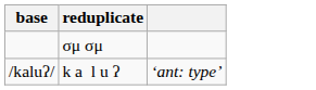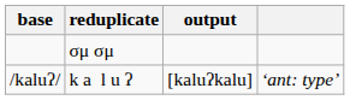 <table class="wikitable">
 <tr>
 <th>base</th>
 <th>reduplicate</th>
+<th>output</th>
 <th></th>
 </tr>
 <tr>
 <td></td>
 <td>σμ σμ</td>
 <td></td>
+<td></td>
 </tr>
 <tr>
 <td>/kaluʔ/</td>
 <td>k  a  l  u  ʔ</td>
+<td>[kaluʔkalu]</td>
 <td><em>‘ant: type’</em></td>
 </tr>
 </table>
